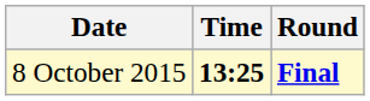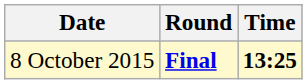 <table class="wikitable">
 <tr>
 <th>Date</th>
+<th>Round</th>
 <th>Time</th>
-<th>Round</th>
 </tr>
 <tr style=background:lemonchiffon>
 <td>8 October 2015</td>
+<td><strong><a href='#'>Final</a></strong></td>
 <td><strong>13:25</strong></td>
-<td><strong><a href='#'>Final</a></strong></td>
 </tr>
 </table>
